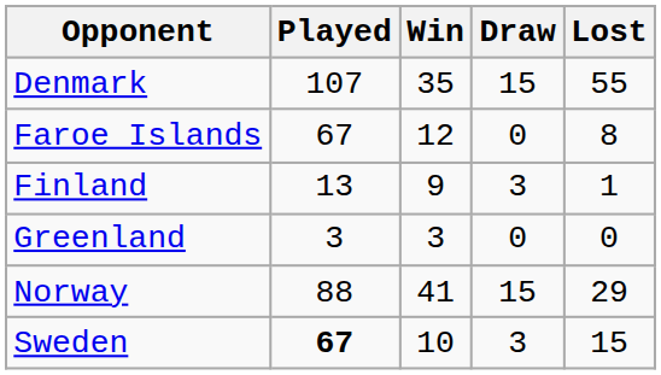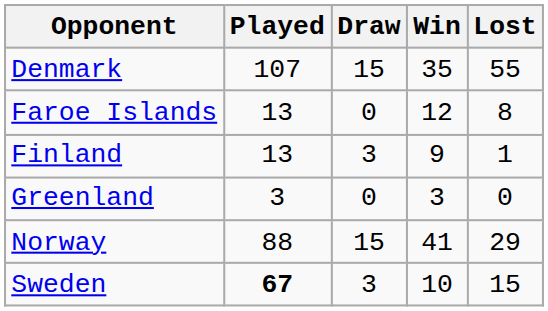 <table class="wikitable" style="text-align: center;">
 <tr>
 <th>Opponent</th>
 <th>Played</th>
+<th>Draw</th>
 <th>Win</th>
-<th>Draw</th>
 <th>Lost</th>
 </tr>
 <tr>
 <td style="text-align: left;"><a href='#'>Denmark</a></td>
 <td>107</td>
+<td>15</td>
 <td>35</td>
-<td>15</td>
 <td>55</td>
 </tr>
 <tr>
 <td style="text-align: left;"><a href='#'>Faroe Islands</a></td>
-<td>67</td>
+<td>13</td>
+<td>0</td>
 <td>12</td>
-<td>0</td>
 <td>8</td>
 </tr>
 <tr>
 <td style="text-align: left;"><a href='#'>Finland</a></td>
 <td>13</td>
+<td>3</td>
 <td>9</td>
-<td>3</td>
 <td>1</td>
 </tr>
 <tr>
 <td style="text-align: left;"><a href='#'>Greenland</a></td>
 <td>3</td>
+<td>0</td>
 <td>3</td>
-<td>0</td>
 <td>0</td>
 </tr>
 <tr>
 <td style="text-align: left;"><a href='#'>Norway</a></td>
 <td>88</td>
+<td>15</td>
 <td>41</td>
-<td>15</td>
 <td>29</td>
 </tr>
 <tr>
 <td style="text-align: left;"><a href='#'>Sweden</a></td>
 <td><strong>67</strong></td>
+<td>3</td>
 <td>10</td>
-<td>3</td>
 <td>15</td>
 </tr>
 </table>
